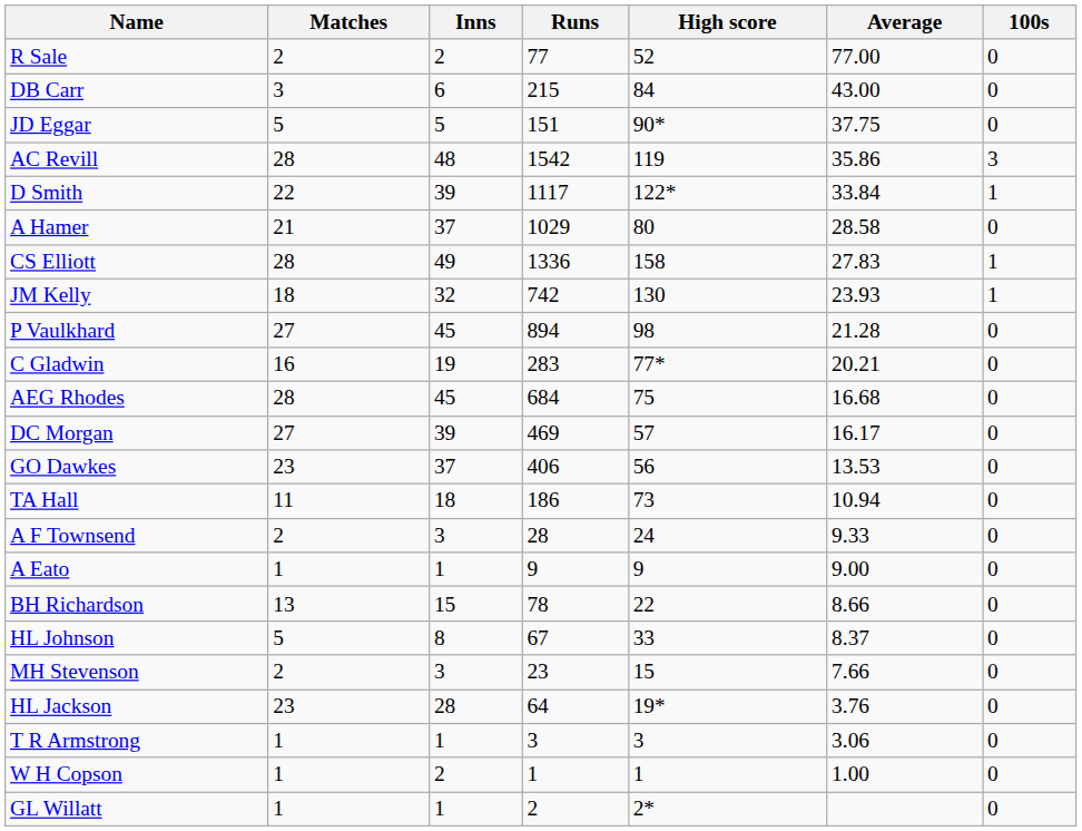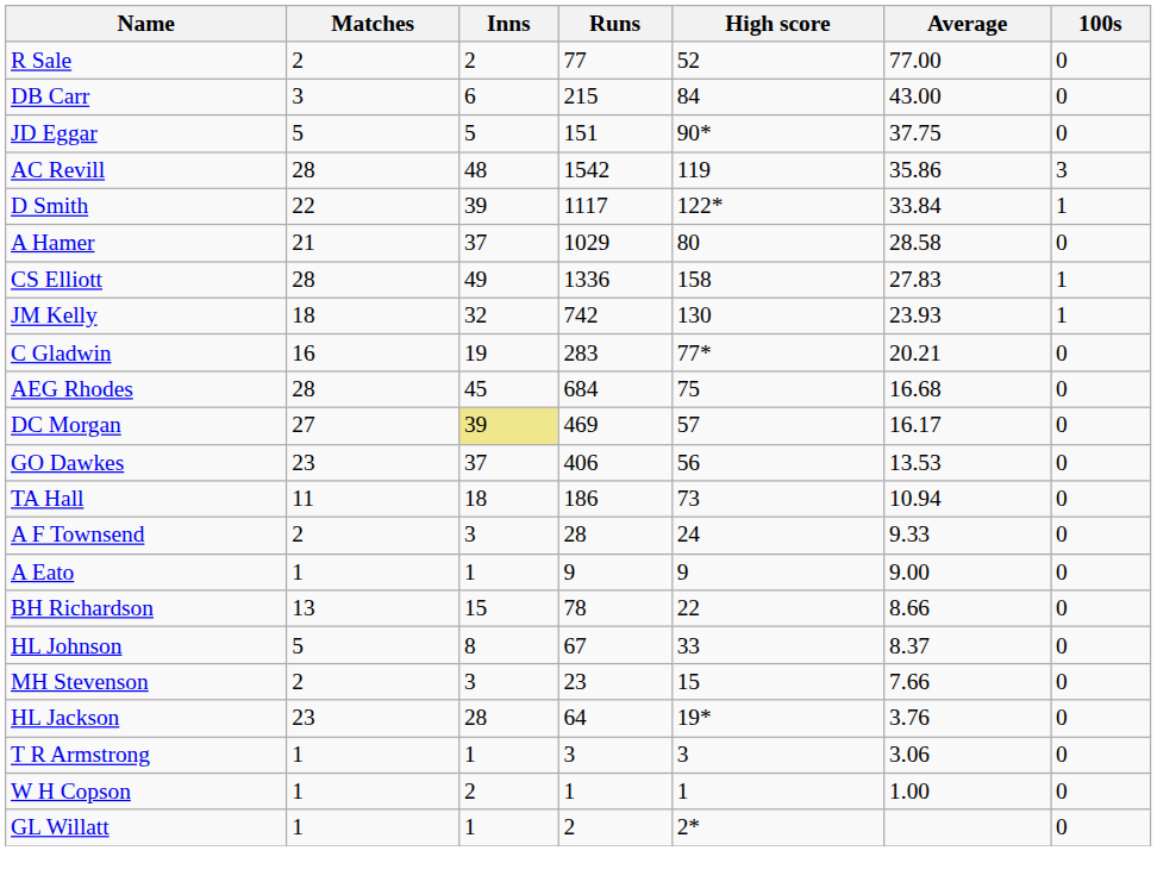 <table class="wikitable sortable" width="90%">
 <tr bgcolor="#efefef">
 <th>Name</th>
 <th>Matches</th>
 <th>Inns</th>
 <th>Runs</th>
 <th>High score</th>
 <th>Average</th>
 <th>100s</th>
 </tr>
 <tr>
 <td><a href='#'>R Sale</a></td>
 <td>2</td>
 <td>2</td>
 <td>77</td>
 <td>52</td>
 <td>77.00</td>
 <td>0</td>
 </tr>
 <tr>
 <td><a href='#'>DB Carr</a></td>
 <td>3</td>
 <td>6</td>
 <td>215</td>
 <td>84</td>
 <td>43.00</td>
 <td>0</td>
 </tr>
 <tr>
 <td><a href='#'>JD Eggar</a></td>
 <td>5</td>
 <td>5</td>
 <td>151</td>
 <td>90*</td>
 <td>37.75</td>
 <td>0</td>
 </tr>
 <tr>
 <td><a href='#'>AC Revill</a></td>
 <td>28</td>
 <td>48</td>
 <td>1542</td>
 <td>119</td>
 <td>35.86</td>
 <td>3</td>
 </tr>
 <tr>
 <td><a href='#'>D Smith</a></td>
 <td>22</td>
 <td>39</td>
 <td>1117</td>
 <td>122*</td>
 <td>33.84</td>
 <td>1</td>
 </tr>
 <tr>
 <td><a href='#'>A Hamer</a></td>
 <td>21</td>
 <td>37</td>
 <td>1029</td>
 <td>80</td>
 <td>28.58</td>
 <td>0</td>
 </tr>
 <tr>
 <td><a href='#'>CS Elliott</a></td>
 <td>28</td>
 <td>49</td>
 <td>1336</td>
 <td>158</td>
 <td>27.83</td>
 <td>1</td>
 </tr>
 <tr>
 <td><a href='#'>JM Kelly</a></td>
 <td>18</td>
 <td>32</td>
 <td>742</td>
 <td>130</td>
 <td>23.93</td>
 <td>1</td>
 </tr>
 <tr>
-<td><a href='#'>P Vaulkhard</a></td>
-<td>27</td>
-<td>45</td>
-<td>894</td>
-<td>98</td>
-<td>21.28</td>
-<td>0</td>
-</tr>
-<tr>
 <td><a href='#'>C Gladwin</a></td>
 <td>16</td>
 <td>19</td>
 <td>283</td>
 <td>77*</td>
 <td>20.21</td>
 <td>0</td>
 </tr>
 <tr>
 <td><a href='#'>AEG Rhodes</a></td>
 <td>28</td>
 <td>45</td>
 <td>684</td>
 <td>75</td>
 <td>16.68</td>
 <td>0</td>
 </tr>
 <tr>
 <td><a href='#'>DC Morgan</a></td>
 <td>27</td>
-<td>39</td>
+<td style="background: khaki;">39</td>
 <td>469</td>
 <td>57</td>
 <td>16.17</td>
 <td>0</td>
 </tr>
 <tr>
 <td><a href='#'>GO Dawkes</a></td>
 <td>23</td>
 <td>37</td>
 <td>406</td>
 <td>56</td>
 <td>13.53</td>
 <td>0</td>
 </tr>
 <tr>
 <td><a href='#'>TA Hall</a></td>
 <td>11</td>
 <td>18</td>
 <td>186</td>
 <td>73</td>
 <td>10.94</td>
 <td>0</td>
 </tr>
 <tr>
 <td><a href='#'>A F Townsend</a></td>
 <td>2</td>
 <td>3</td>
 <td>28</td>
 <td>24</td>
 <td>9.33</td>
 <td>0</td>
 </tr>
 <tr>
 <td><a href='#'>A Eato</a></td>
 <td>1</td>
 <td>1</td>
 <td>9</td>
 <td>9</td>
 <td>9.00</td>
 <td>0</td>
 </tr>
 <tr>
 <td><a href='#'>BH Richardson</a></td>
 <td>13</td>
 <td>15</td>
 <td>78</td>
 <td>22</td>
 <td>8.66</td>
 <td>0</td>
 </tr>
 <tr>
 <td><a href='#'>HL Johnson</a></td>
 <td>5</td>
 <td>8</td>
 <td>67</td>
 <td>33</td>
 <td>8.37</td>
 <td>0</td>
 </tr>
 <tr>
 <td><a href='#'>MH Stevenson</a></td>
 <td>2</td>
 <td>3</td>
 <td>23</td>
 <td>15</td>
 <td>7.66</td>
 <td>0</td>
 </tr>
 <tr>
 <td><a href='#'>HL Jackson</a></td>
 <td>23</td>
 <td>28</td>
 <td>64</td>
 <td>19*</td>
 <td>3.76</td>
 <td>0</td>
 </tr>
 <tr>
 <td><a href='#'>T R Armstrong</a></td>
 <td>1</td>
 <td>1</td>
 <td>3</td>
 <td>3</td>
 <td>3.06</td>
 <td>0</td>
 </tr>
 <tr>
 <td><a href='#'>W H Copson</a></td>
 <td>1</td>
 <td>2</td>
 <td>1</td>
 <td>1</td>
 <td>1.00</td>
 <td>0</td>
 </tr>
 <tr>
 <td><a href='#'>GL Willatt</a></td>
 <td>1</td>
 <td>1</td>
 <td>2</td>
 <td>2*</td>
 <td></td>
 <td>0  </td>
 </tr>
 <tr>
 </tr>
 </table>
